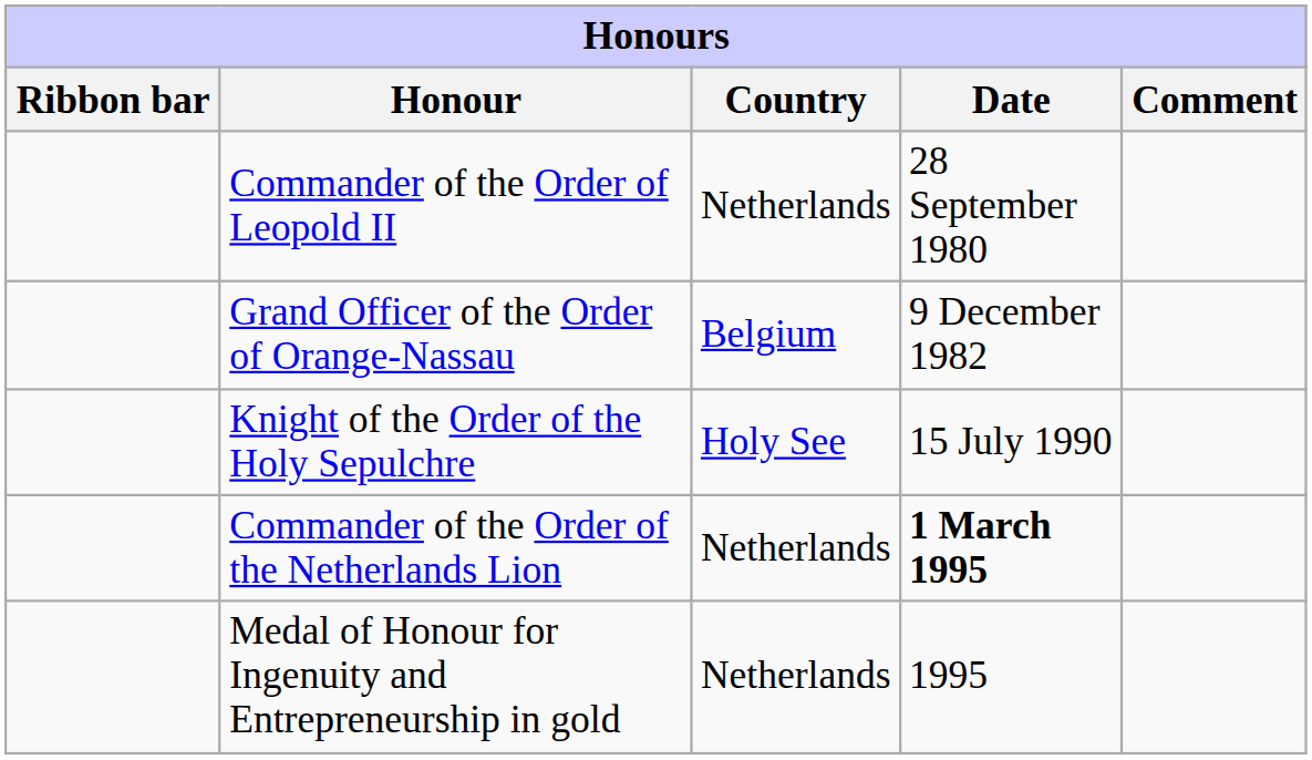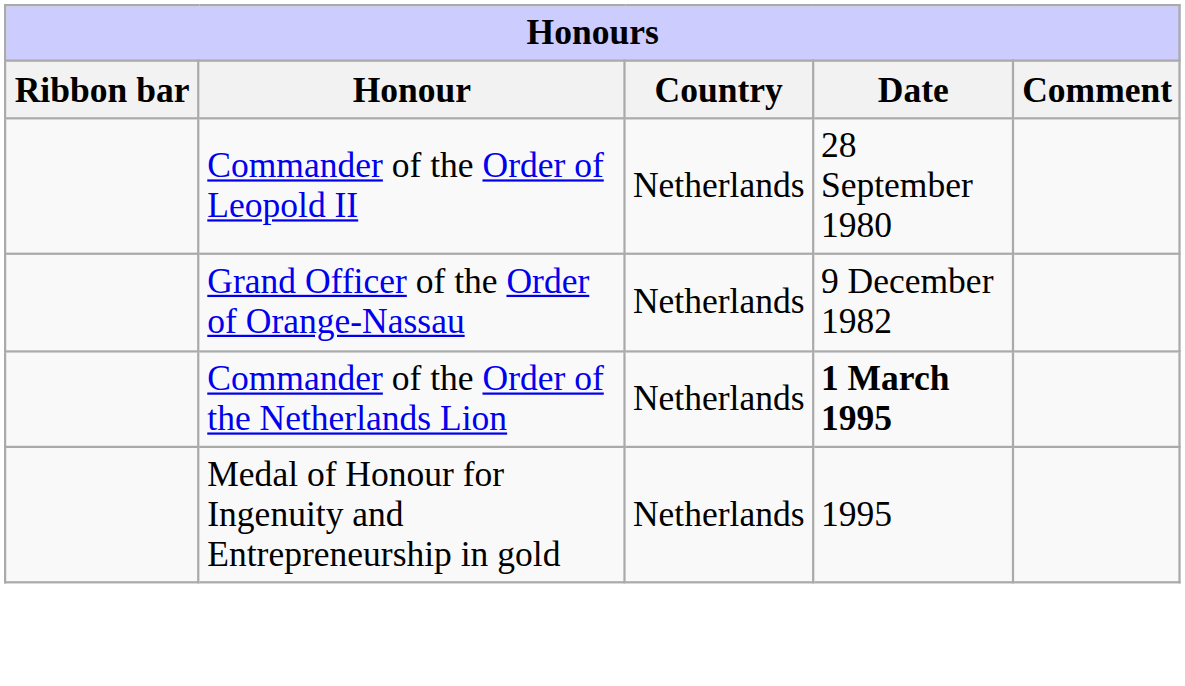 <table class="wikitable" style="width:60%;">
 <tr style="background:#ccf; text-align:center;">
 <td colspan=5><strong>Honours</strong></td>
 </tr>
 <tr>
 <th style="width:80px;">Ribbon bar</th>
 <th>Honour</th>
 <th>Country</th>
 <th>Date</th>
 <th>Comment</th>
 </tr>
 <tr>
 <td></td>
 <td><a href='#'>Commander</a> of the <a href='#'>Order of Leopold II</a></td>
 <td>Netherlands</td>
 <td>28 September 1980</td>
 <td></td>
 </tr>
 <tr>
 <td></td>
 <td><a href='#'>Grand Officer</a> of the <a href='#'>Order of Orange-Nassau</a></td>
-<td><a href='#'>Belgium</a></td>
+<td>Netherlands</td>
 <td>9 December 1982</td>
-<td></td>
-</tr>
-<tr>
-<td></td>
-<td><a href='#'>Knight</a> of the <a href='#'>Order of the Holy Sepulchre</a></td>
-<td><a href='#'>Holy See</a></td>
-<td>15 July 1990</td>
 <td></td>
 </tr>
 <tr>
 <td></td>
 <td><a href='#'>Commander</a> of the <a href='#'>Order of the Netherlands Lion</a></td>
 <td>Netherlands</td>
 <td><strong>1 March 1995</strong></td>
 <td></td>
 </tr>
 <tr>
 <td></td>
 <td>Medal of Honour for Ingenuity and Entrepreneurship in gold</td>
 <td>Netherlands</td>
 <td>1995</td>
 </tr>
 </table>
